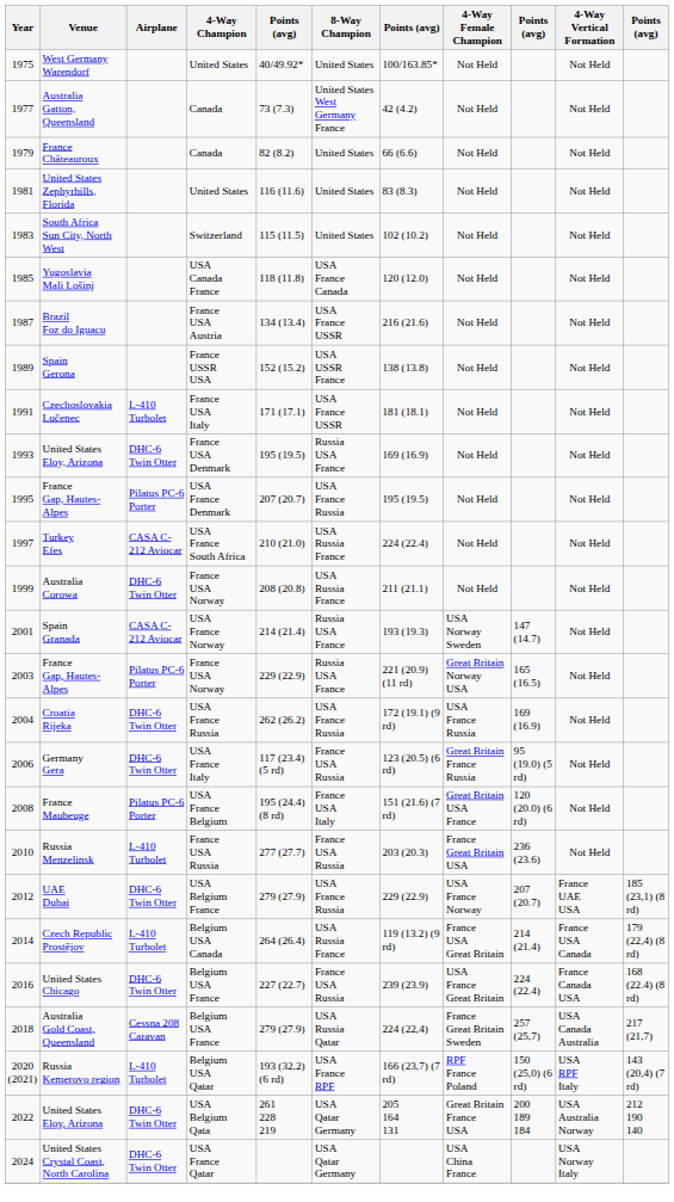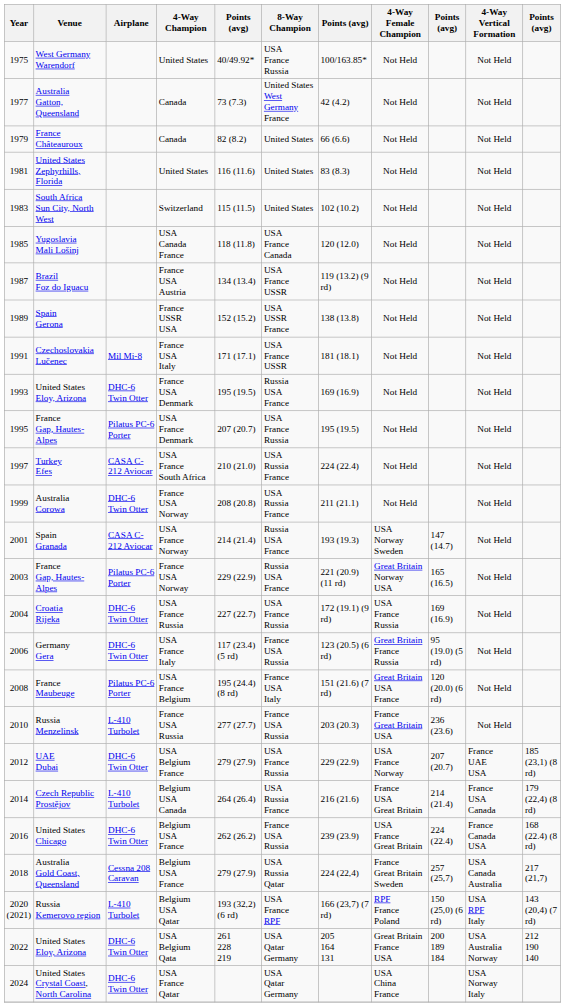 <table class="wikitable" style="font-size:90%">
 <tr>
 <th style="width:40px;">Year</th>
 <th style="width:150px;">Venue</th>
 <th style="width:125px;">Airplane</th>
 <th style="width:130px;">4-Way Champion</th>
 <th style="width:90px;">Points (avg)</th>
 <th style="width:130px;">8-Way Champion</th>
 <th style="width:90px;">Points (avg)</th>
 <th style="width:130px;">4-Way Female Champion</th>
 <th style="width:90px;">Points (avg)</th>
 <th style="width:130px;">4-Way Vertical Formation</th>
 <th style="width:90px;">Points (avg)</th>
 </tr>
 <tr>
 <td style="text-align:center;">1975</td>
 <td> <a href='#'>West Germany</a><br> <a href='#'>Warendorf</a></td>
 <td></td>
 <td> United States</td>
 <td>40/49.92*</td>
-<td> United States</td>
+<td>USA<br>France<br>Russia</td>
 <td>100/163.85*</td>
 <td style="text-align:center;">Not Held</td>
 <td style="text-align:center;"></td>
 <td style="text-align:center;">Not Held</td>
 <td style="text-align:center;"></td>
 </tr>
 <tr>
 <td style="text-align:center;">1977</td>
 <td> <a href='#'>Australia</a><br> <a href='#'>Gatton, Queensland</a></td>
 <td></td>
 <td> Canada</td>
 <td>73  (7.3)</td>
 <td> United States<br> <a href='#'>West Germany</a><br> France</td>
 <td>42  (4.2)</td>
 <td style="text-align:center;">Not Held</td>
 <td style="text-align:center;"></td>
 <td style="text-align:center;">Not Held</td>
 <td style="text-align:center;"></td>
 </tr>
 <tr>
 <td style="text-align:center;">1979</td>
 <td> <a href='#'>France</a><br> <a href='#'>Châteauroux</a></td>
 <td></td>
 <td> Canada</td>
 <td>82   (8.2)</td>
 <td> United States</td>
 <td>66   (6.6)</td>
 <td style="text-align:center;">Not Held</td>
 <td style="text-align:center;"></td>
 <td style="text-align:center;">Not Held</td>
 <td style="text-align:center;"></td>
 </tr>
 <tr>
 <td style="text-align:center;">1981</td>
 <td> <a href='#'>United States</a><br> <a href='#'>Zephyrhills, Florida</a></td>
 <td></td>
 <td> United States</td>
 <td>116  (11.6)</td>
 <td> United States</td>
 <td>83   (8.3)</td>
 <td style="text-align:center;">Not Held</td>
 <td style="text-align:center;"></td>
 <td style="text-align:center;">Not Held</td>
 <td style="text-align:center;"></td>
 </tr>
 <tr>
 <td style="text-align:center;">1983</td>
 <td> <a href='#'>South Africa</a><br> <a href='#'>Sun City, North West</a></td>
 <td></td>
 <td> Switzerland</td>
 <td>115   (11.5)</td>
 <td> United States</td>
 <td>102   (10.2)</td>
 <td style="text-align:center;">Not Held</td>
 <td style="text-align:center;"></td>
 <td style="text-align:center;">Not Held</td>
 <td style="text-align:center;"></td>
 </tr>
 <tr>
 <td style="text-align:center;">1985</td>
 <td> <a href='#'>Yugoslavia</a><br> <a href='#'>Mali Lošinj</a></td>
 <td></td>
 <td> USA<br> Canada<br> France</td>
 <td>118   (11.8)</td>
 <td> USA<br> France<br> Canada</td>
 <td>120   (12.0)</td>
 <td style="text-align:center;">Not Held</td>
 <td style="text-align:center;"></td>
 <td style="text-align:center;">Not Held</td>
 <td style="text-align:center;"></td>
 </tr>
 <tr>
 <td style="text-align:center;">1987</td>
 <td> <a href='#'>Brazil</a><br> <a href='#'>Foz do Iguacu</a></td>
 <td></td>
 <td>France<br> USA<br>Austria</td>
 <td>134   (13.4)</td>
 <td> USA<br> France<br> USSR</td>
-<td>216   (21.6)</td>
+<td>119   (13.2) (9 rd)</td>
 <td style="text-align:center;">Not Held</td>
 <td style="text-align:center;"></td>
 <td style="text-align:center;">Not Held</td>
 <td style="text-align:center;"></td>
 </tr>
 <tr>
 <td style="text-align:center;">1989</td>
 <td> <a href='#'>Spain</a><br> <a href='#'>Gerona</a></td>
 <td></td>
 <td> France<br> USSR<br> USA</td>
 <td>152   (15.2)</td>
 <td> USA<br> USSR<br> France</td>
 <td>138   (13.8)</td>
 <td style="text-align:center;">Not Held</td>
 <td style="text-align:center;"></td>
 <td style="text-align:center;">Not Held</td>
 <td style="text-align:center;"></td>
 </tr>
 <tr>
 <td style="text-align:center;">1991</td>
 <td> <a href='#'>Czechoslovakia</a><br><a href='#'>Lučenec</a></td>
-<td><a href='#'>L-410 Turbolet</a></td>
+<td><a href='#'>Mil Mi-8</a></td>
 <td> France<br> USA<br>  Italy</td>
 <td>171    (17.1)</td>
 <td> USA<br> France<br>  USSR</td>
 <td>181    (18.1)</td>
 <td style="text-align:center;">Not Held</td>
 <td style="text-align:center;"></td>
 <td style="text-align:center;">Not Held</td>
 <td style="text-align:center;"></td>
 </tr>
 <tr>
 <td style="text-align:center;">1993</td>
 <td> United States<br> <a href='#'>Eloy, Arizona</a></td>
 <td><a href='#'>DHC-6 Twin Otter</a></td>
 <td> France<br> USA<br> Denmark</td>
 <td>195   (19.5)</td>
 <td>Russia<br> USA<br> France</td>
 <td>169    (16.9)</td>
 <td style="text-align:center;">Not Held</td>
 <td style="text-align:center;"></td>
 <td style="text-align:center;">Not Held</td>
 <td style="text-align:center;"></td>
 </tr>
 <tr>
 <td style="text-align:center;">1995</td>
 <td> France<br> <a href='#'>Gap, Hautes-Alpes</a></td>
 <td><a href='#'>Pilatus PC-6 Porter</a></td>
 <td> USA<br> France<br> Denmark</td>
 <td>207   (20.7)</td>
 <td> USA<br> France<br>  Russia</td>
 <td>195    (19.5)</td>
 <td style="text-align:center;">Not Held</td>
 <td style="text-align:center;"></td>
 <td style="text-align:center;">Not Held</td>
 <td style="text-align:center;"></td>
 </tr>
 <tr>
 <td style="text-align:center;">1997</td>
 <td> <a href='#'>Turkey</a><br> <a href='#'>Efes</a></td>
 <td><a href='#'>CASA C-212 Aviocar</a></td>
 <td> USA<br> France<br>South Africa</td>
 <td>210	(21.0)</td>
 <td> USA<br> Russia<br> France</td>
 <td>224	(22.4)</td>
 <td style="text-align:center;">Not Held</td>
 <td style="text-align:center;"></td>
 <td style="text-align:center;">Not Held</td>
 <td style="text-align:center;"></td>
 </tr>
 <tr>
 <td style="text-align:center;">1999</td>
 <td> Australia<br> <a href='#'>Corowa</a></td>
 <td><a href='#'>DHC-6 Twin Otter</a></td>
 <td> France<br> USA<br> Norway</td>
 <td>208	(20.8)</td>
 <td> USA<br> Russia<br> France</td>
 <td>211	(21.1)</td>
 <td style="text-align:center;">Not Held</td>
 <td style="text-align:center;"></td>
 <td style="text-align:center;">Not Held</td>
 <td style="text-align:center;"></td>
 </tr>
 <tr>
 <td style="text-align:center;">2001</td>
 <td> Spain<br> <a href='#'>Granada</a></td>
 <td><a href='#'>CASA C-212 Aviocar</a></td>
 <td> USA<br> France<br> Norway</td>
 <td>214	(21.4)</td>
 <td>Russia<br> USA<br> France</td>
 <td>193	(19.3)</td>
 <td> USA<br> Norway<br> Sweden</td>
 <td>147	(14.7)</td>
 <td style="text-align:center;">Not Held</td>
 <td style="text-align:center;"></td>
 </tr>
 <tr>
 <td style="text-align:center;">2003</td>
 <td> France<br> <a href='#'>Gap, Hautes-Alpes</a></td>
 <td><a href='#'>Pilatus PC-6 Porter</a></td>
 <td> France<br> USA<br> Norway</td>
 <td>229	(22.9)</td>
 <td>Russia<br> USA<br> France</td>
 <td>221	(20.9) (11 rd)</td>
 <td> <a href='#'>Great Britain</a><br> Norway<br> USA</td>
 <td>165	(16.5)</td>
 <td style="text-align:center;">Not Held</td>
 <td style="text-align:center;"></td>
 </tr>
 <tr>
 <td style="text-align:center;">2004</td>
 <td> <a href='#'>Croatia</a><br> <a href='#'>Rijeka</a></td>
 <td><a href='#'>DHC-6 Twin Otter</a></td>
 <td> USA<br> France<br> Russia</td>
-<td>262   (26.2)</td>
+<td>227	(22.7)</td>
 <td> USA<br> France<br> Russia</td>
 <td>172	(19.1) (9 rd)</td>
 <td> USA<br> France<br> Russia</td>
 <td>169	(16.9)</td>
 <td style="text-align:center;">Not Held</td>
 <td style="text-align:center;"></td>
 </tr>
 <tr>
 <td style="text-align:center;">2006</td>
 <td> Germany<br> <a href='#'>Gera</a></td>
 <td><a href='#'>DHC-6 Twin Otter</a></td>
 <td> USA<br> France<br> Italy</td>
 <td>117	(23.4) (5 rd)</td>
 <td> France<br> USA<br> Russia</td>
 <td>123	(20.5) (6 rd)</td>
 <td> <a href='#'>Great Britain</a><br> France<br> Russia</td>
 <td>95	 (19.0) (5 rd)</td>
 <td style="text-align:center;">Not Held</td>
 <td style="text-align:center;"></td>
 </tr>
 <tr>
 <td style="text-align:center;">2008</td>
 <td> France<br> <a href='#'>Maubeuge</a></td>
 <td><a href='#'>Pilatus PC-6 Porter</a></td>
 <td> USA<br> France<br>Belgium</td>
 <td>195	(24.4) (8 rd)</td>
 <td> France<br> USA<br> Italy</td>
 <td>151	(21.6) (7 rd)</td>
 <td> <a href='#'>Great Britain</a><br> USA<br> France</td>
 <td>120	(20.0) (6 rd)</td>
 <td style="text-align:center;">Not Held</td>
 <td style="text-align:center;"></td>
 </tr>
 <tr>
 <td style="text-align:center;">2010</td>
 <td> Russia<br> <a href='#'>Menzelinsk</a></td>
 <td><a href='#'>L-410 Turbolet</a></td>
 <td> France<br> USA<br> Russia</td>
 <td>277	(27.7)</td>
 <td> France<br> USA<br> Russia</td>
 <td>203	(20.3)</td>
 <td> France<br> <a href='#'>Great Britain</a><br> USA</td>
 <td>236	(23.6)</td>
 <td style="text-align:center;">Not Held</td>
 <td style="text-align:center;"></td>
 </tr>
 <tr>
 <td style="text-align:center;">2012</td>
 <td> <a href='#'>UAE</a><br> <a href='#'>Dubai</a></td>
 <td><a href='#'>DHC-6 Twin Otter</a></td>
 <td>USA<br>Belgium<br>France</td>
 <td>279	(27.9)</td>
 <td>USA<br>France<br>Russia</td>
 <td>229	(22.9)</td>
 <td>USA<br>France<br>Norway</td>
 <td>207	(20.7)</td>
 <td>France<br> UAE<br>USA</td>
 <td>185   (23,1) (8 rd)</td>
 </tr>
 <tr>
 <td style="text-align:center;">2014</td>
 <td> <a href='#'>Czech Republic</a><br> <a href='#'>Prostějov</a></td>
 <td><a href='#'>L-410 Turbolet</a></td>
 <td> Belgium<br> USA<br> Canada</td>
 <td>264   (26.4)</td>
 <td>USA<br>Russia<br>France</td>
-<td>119   (13.2) (9 rd)</td>
+<td>216   (21.6)</td>
 <td>France<br>USA<br>Great Britain</td>
 <td>214   (21.4)</td>
 <td>France<br>USA<br>Canada</td>
 <td>179   (22,4) (8 rd)</td>
 </tr>
 <tr>
 <td style="text-align:center;">2016</td>
 <td> United States<br> <a href='#'>Chicago</a></td>
 <td><a href='#'>DHC-6 Twin Otter</a></td>
 <td>Belgium<br>USA<br>France</td>
-<td>227	(22.7)</td>
+<td>262   (26.2)</td>
 <td> France<br> USA<br> Russia</td>
 <td>239   (23.9)</td>
 <td>USA<br>France<br>Great Britain</td>
 <td>224   (22.4)</td>
 <td>France<br>Canada<br>USA</td>
 <td>168   (22.4) (8 rd)</td>
 </tr>
 <tr>
 <td style="text-align:center;">2018</td>
 <td> Australia<br> <a href='#'>Gold Coast, Queensland</a></td>
 <td><a href='#'>Cessna 208 Caravan</a></td>
 <td>Belgium<br>USA<br>France</td>
 <td>279   (27.9)</td>
 <td> USA<br> Russia<br> Qatar</td>
 <td>224   (22,4)</td>
 <td>France<br>Great Britain<br>Sweden</td>
 <td>257   (25,7)</td>
 <td>USA<br>Canada<br>Australia</td>
 <td>217   (21,7)</td>
 </tr>
 <tr>
 <td style="text-align:center;">2020<br>(2021)</td>
 <td> Russia<br> <a href='#'>Kemerovo region</a></td>
 <td><a href='#'>L-410 Turbolet</a></td>
 <td> Belgium<br> USA<br> Qatar</td>
 <td>193   (32,2) (6 rd)</td>
 <td> USA<br> France<br><a href='#'>RPF</a></td>
 <td>166   (23,7) (7 rd)</td>
 <td><a href='#'>RPF</a><br> France<br>Poland</td>
 <td>150   (25,0) (6 rd)</td>
 <td> USA<br><a href='#'>RPF</a><br>Italy</td>
 <td>143   (20,4) (7 rd)</td>
 </tr>
 <tr>
 <td style="text-align:center;">2022</td>
 <td> United States<br> <a href='#'>Eloy, Arizona</a></td>
 <td><a href='#'>DHC-6 Twin Otter</a></td>
 <td> USA<br> Belgium<br> Qata</td>
 <td>261<br>228<br>219</td>
 <td> USA<br> Qatar<br> Germany</td>
 <td>205<br>164<br>131</td>
 <td> Great Britain<br> France<br> USA</td>
 <td>200<br>189<br>184</td>
 <td> USA<br> Australia<br> Norway</td>
 <td>212<br>190<br>140</td>
 </tr>
 <tr>
 <td style="text-align:center;">2024</td>
 <td> United States<br> <a href='#'>Crystal Coast</a>, <a href='#'>North Carolina</a></td>
 <td><a href='#'>DHC-6 Twin Otter</a></td>
 <td> USA<br> France<br> Qatar</td>
 <td></td>
 <td> USA<br> Qatar<br> Germany</td>
 <td></td>
 <td> USA<br> China<br> France</td>
 <td></td>
 <td> USA<br> Norway<br> Italy</td>
 <td></td>
 </tr>
 <tr>
 </tr>
 </table>
